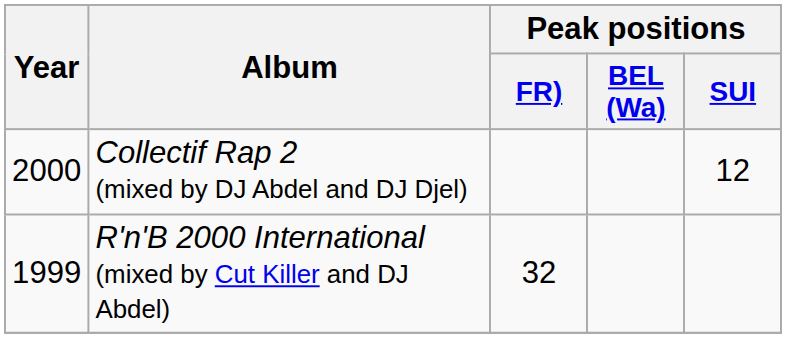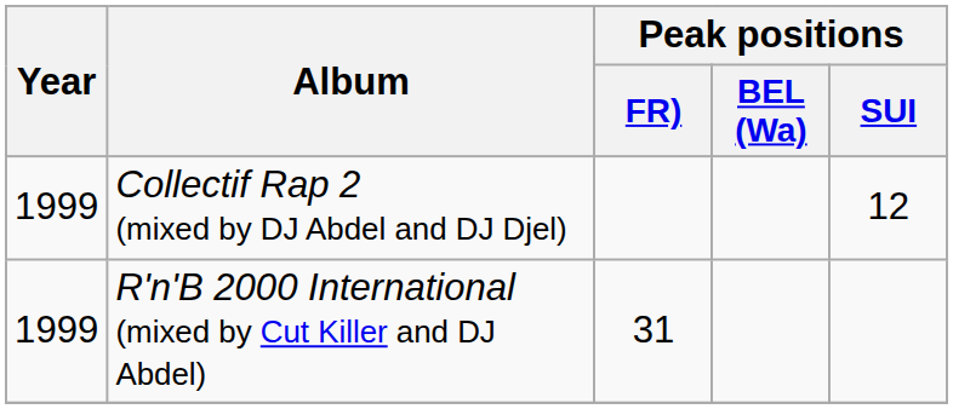 <table class="wikitable">
 <tr>
 <th align="center" rowspan="2" width="10">Year</th>
 <th align="center" rowspan="2" width="200">Album</th>
 <th align="center" colspan="3" width="30">Peak positions</th>
 </tr>
 <tr>
 <th scope="col" style="width:3em;font-size:90%;"><a href='#'>FR)</a><br></th>
 <th scope="col" style="width:3em;font-size:90%;"><a href='#'>BEL <br>(Wa)</a><br></th>
 <th scope="col" style="width:3em;font-size:90%;"><a href='#'>SUI</a><br></th>
 </tr>
 <tr>
-<td align="center" rowspan="1">2000</td>
+<td align="center" rowspan="1">1999</td>
 <td><em>Collectif Rap 2</em> <br><small>(mixed by DJ Abdel and DJ Djel)</small></td>
 <td align="center"></td>
 <td align="center"></td>
 <td align="center">12</td>
 </tr>
 <tr>
 <td align="center" rowspan="1">1999</td>
 <td><em>R'n'B 2000 International</em> <br><small>(mixed by <a href='#'>Cut Killer</a> and DJ Abdel)</small></td>
-<td align="center">32</td>
+<td align="center">31</td>
 <td align="center"></td>
 <td align="center"></td>
 </tr>
 <tr>
 </tr>
 </table>
